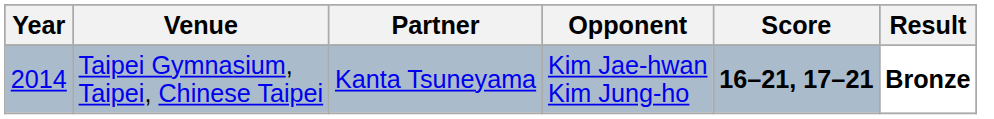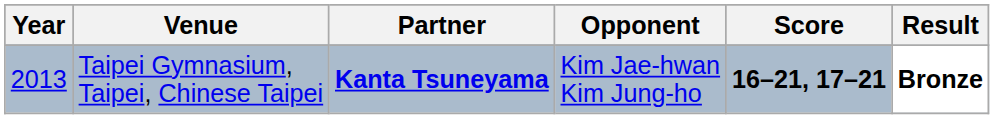 <table class="sortable wikitable" style="font-size: 90%;">
 <tr>
 <th>Year</th>
 <th>Venue</th>
 <th>Partner</th>
 <th>Opponent</th>
 <th>Score</th>
 <th>Result</th>
 </tr>
 <tr style="background:#AABBCC">
-<td align="center"><a href='#'>2014</a></td>
+<td align="center"><a href='#'>2013</a></td>
 <td align="left"><a href='#'>Taipei Gymnasium</a>,<br><a href='#'>Taipei</a>, <a href='#'>Chinese Taipei</a></td>
-<td align="left"> <a href='#'>Kanta Tsuneyama</a></td>
+<td align="left"><strong> <a href='#'>Kanta Tsuneyama</a></strong></td>
 <td align="left"> <a href='#'>Kim Jae-hwan</a> <br>  <a href='#'>Kim Jung-ho</a></td>
 <td align="left"><strong>16–21, 17–21</strong></td>
 <td style="text-align:left; background:white"> <strong>Bronze</strong></td>
 </tr>
 </table>
